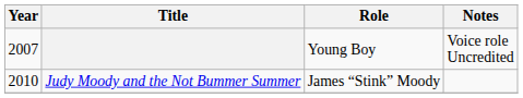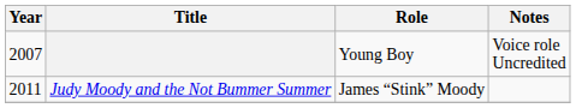 <table class="wikitable sortable plainrowheaders">
 <tr>
 <th scope="col">Year</th>
 <th scope="col">Title</th>
 <th scope="col">Role</th>
 <th scope="col" class="unsortable">Notes</th>
 </tr>
 <tr>
 <td>2007</td>
 <th scope="row"><em></em></th>
 <td>Young Boy</td>
 <td>Voice role<br>Uncredited</td>
 </tr>
 <tr>
-<td>2010</td>
+<td>2011</td>
 <td><em><a href='#'>Judy Moody and the Not Bummer Summer</a></em></td>
 <td>James “Stink” Moody</td>
 <td></td>
 </tr>
 <tr>
 </tr>
 </table>
